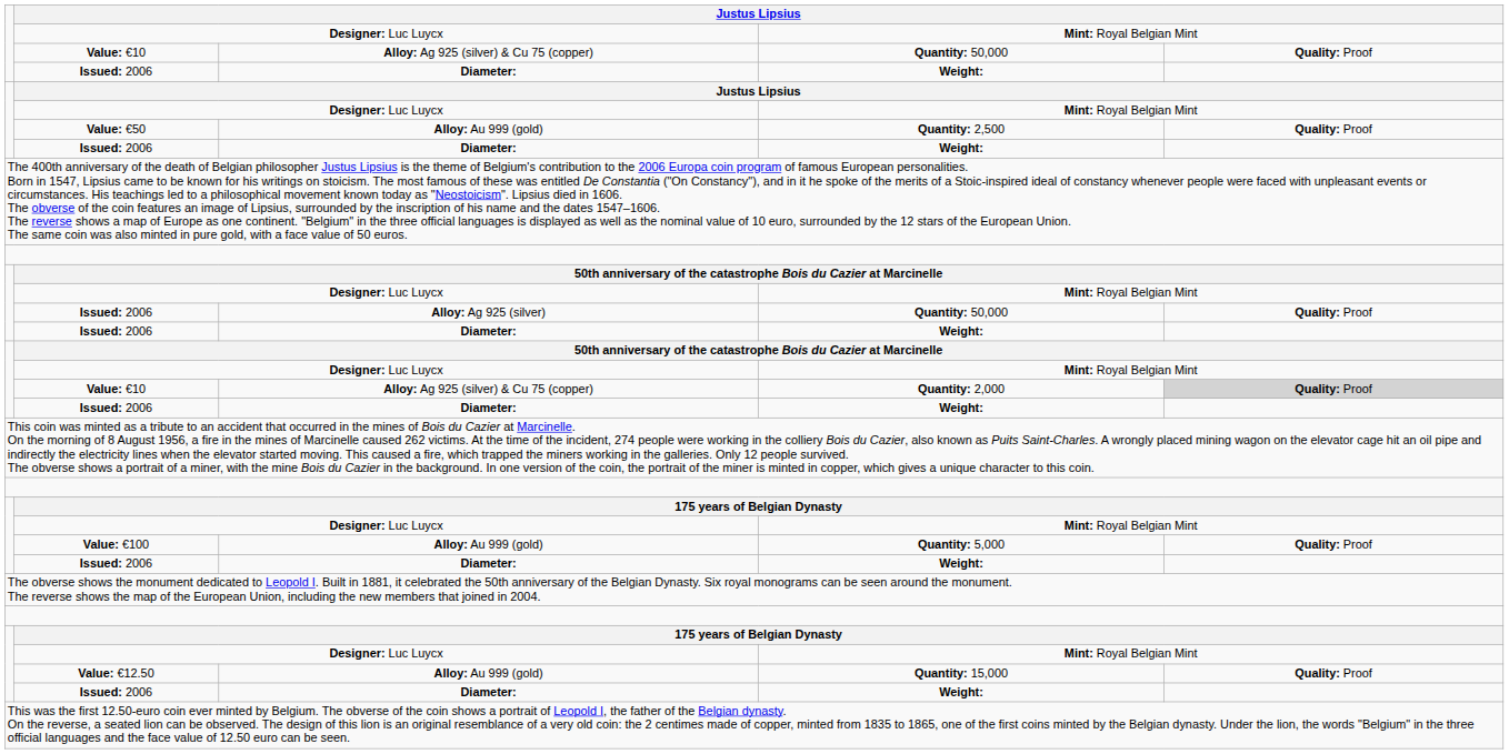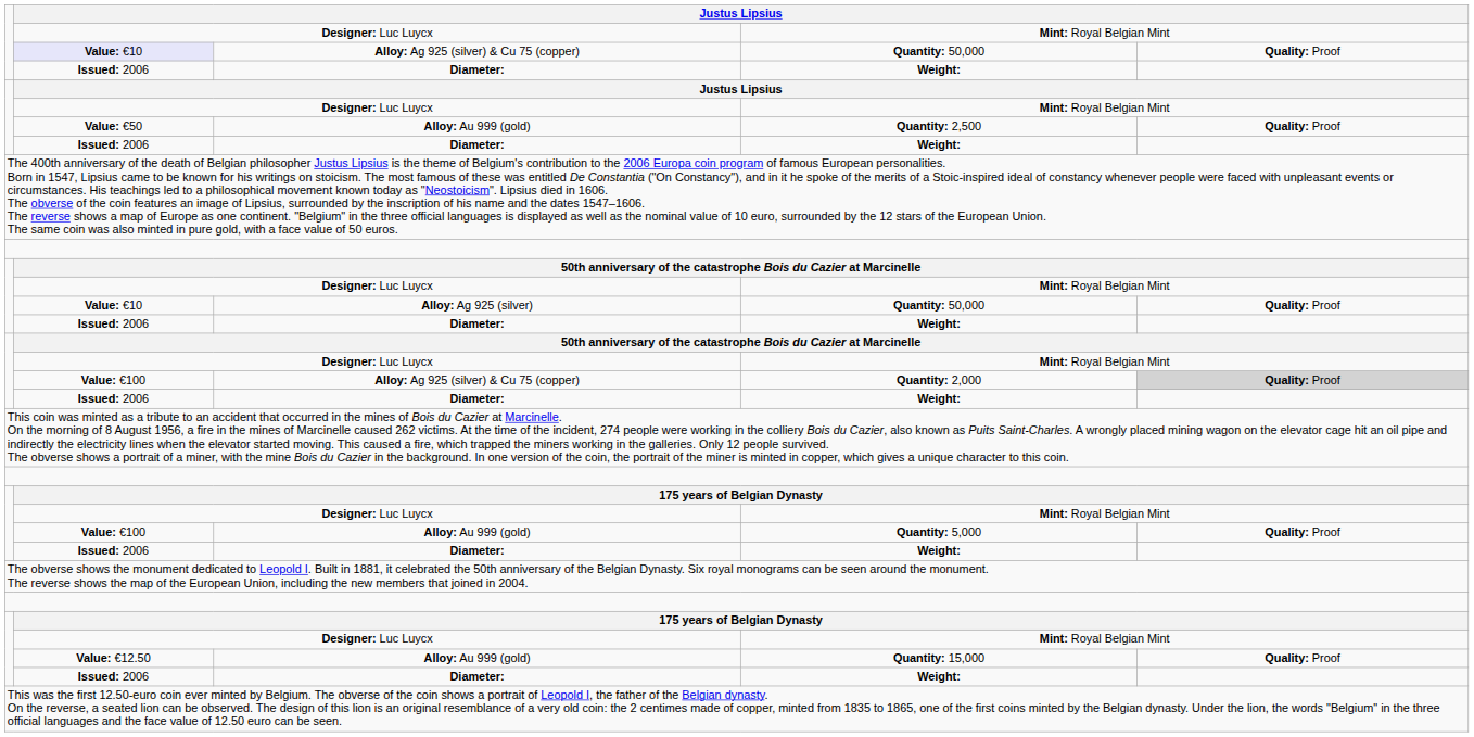 <table class="wikitable" style="width:100%;">
 <tr>
 <td rowspan="4"  style="width:330px; white-space:nowrap;"> </td>
 <th scope=col colspan="4"  style="text-align:center"><a href='#'>Justus Lipsius</a></th>
 </tr>
 <tr style="text-align:center;">
 <td colspan="2"  style="width:50%; "><strong>Designer:</strong> Luc Luycx</td>
 <td colspan="2"  style="width:50%; "><strong>Mint:</strong> Royal Belgian Mint</td>
 </tr>
 <tr>
-<td align=center><strong>Value:</strong> €10</td>
+<td align=center style="background: lavender;"><strong>Value:</strong> €10</td>
 <td align=center><strong>Alloy:</strong> Ag 925 (silver) & Cu 75 (copper)</td>
 <td align=center><strong>Quantity:</strong> 50,000</td>
 <td align=center><strong>Quality:</strong> Proof</td>
 </tr>
 <tr>
 <td align=center><strong>Issued:</strong> 2006</td>
 <td align=center><strong>Diameter:</strong> </td>
 <td align=center><strong>Weight:</strong> </td>
 <td align=center></td>
 </tr>
 <tr>
 <td rowspan="4"> </td>
 <th scope=col colspan="4"  style="text-align:center">Justus Lipsius</th>
 </tr>
 <tr style="text-align:center;">
 <td colspan="2"  style="width:50%; "><strong>Designer:</strong> Luc Luycx</td>
 <td colspan="2"  style="width:50%; "><strong>Mint:</strong> Royal Belgian Mint</td>
 </tr>
 <tr>
 <td align=center><strong>Value:</strong> €50</td>
 <td align=center><strong>Alloy:</strong> Au 999 (gold)</td>
 <td align=center><strong>Quantity:</strong> 2,500</td>
 <td align=center><strong>Quality:</strong> Proof</td>
 </tr>
 <tr>
 <td align=center><strong>Issued:</strong> 2006</td>
 <td align=center><strong>Diameter:</strong> </td>
 <td align=center><strong>Weight:</strong> </td>
 <td align=center></td>
 </tr>
 <tr>
 <td colspan="5" style="text-align:left;">The 400th anniversary of the death of Belgian philosopher <a href='#'>Justus Lipsius</a> is the theme of Belgium's contribution to the <a href='#'>2006 Europa coin program</a> of famous European personalities.<br>Born in 1547, Lipsius came to be known for his writings on stoicism. The most famous of these was entitled <em>De Constantia</em> ("On Constancy"), and in it he spoke of the merits of a Stoic-inspired ideal of constancy whenever people were faced with unpleasant events or circumstances. His teachings led to a philosophical movement known today as "<a href='#'>Neostoicism</a>". Lipsius died in 1606.<br>The <a href='#'>obverse</a> of the coin features an image of Lipsius, surrounded by the inscription of his name and the dates 1547–1606.<br>The <a href='#'>reverse</a> shows a map of Europe as one continent. "Belgium" in the three official languages is displayed as well as the nominal value of 10 euro, surrounded by the 12 stars of the European Union.<br>The same coin was also minted in pure gold, with a face value of 50 euros.</td>
 </tr>
 <tr>
 <td colspan="5" style="text-align:left;"> </td>
 </tr>
 <tr>
 <td rowspan="4"></td>
 <th scope=col colspan="4"  style="text-align:center">50th anniversary of the catastrophe <em>Bois du Cazier</em> at Marcinelle</th>
 </tr>
 <tr style="text-align:center;">
 <td colspan="2"  style="width:50%; "><strong>Designer:</strong> Luc Luycx</td>
 <td colspan="2"  style="width:50%; "><strong>Mint:</strong> Royal Belgian Mint</td>
 </tr>
 <tr>
-<td align=center><strong>Issued:</strong> 2006</td>
+<td align=center><strong>Value:</strong> €10</td>
 <td align=center><strong>Alloy:</strong> Ag 925 (silver)</td>
 <td align=center><strong>Quantity:</strong> 50,000</td>
 <td align=center><strong>Quality:</strong> Proof</td>
 </tr>
 <tr>
 <td align=center><strong>Issued:</strong> 2006</td>
 <td align=center><strong>Diameter:</strong> </td>
 <td align=center><strong>Weight:</strong> </td>
 <td align=center></td>
 </tr>
 <tr>
 <td rowspan="4"></td>
 <th scope=col colspan="4"  style="text-align:center">50th anniversary of the catastrophe <em>Bois du Cazier</em> at Marcinelle</th>
 </tr>
 <tr style="text-align:center;">
 <td colspan="2"  style="width:50%; "><strong>Designer:</strong> Luc Luycx</td>
 <td colspan="2"  style="width:50%; "><strong>Mint:</strong> Royal Belgian Mint</td>
 </tr>
 <tr>
-<td align=center><strong>Value:</strong> €10</td>
+<td align=center><strong>Value:</strong> €100</td>
 <td align=center><strong>Alloy:</strong> Ag 925 (silver) & Cu 75 (copper)</td>
 <td align=center><strong>Quantity:</strong> 2,000</td>
 <td align=center style="background: lightgrey;"><strong>Quality:</strong> Proof</td>
 </tr>
 <tr>
 <td align=center><strong>Issued:</strong> 2006</td>
 <td align=center><strong>Diameter:</strong> </td>
 <td align=center><strong>Weight:</strong> </td>
 <td align=center></td>
 </tr>
 <tr>
 <td colspan="5" style="text-align:left;">This coin was minted as a tribute to an accident that occurred in the mines of <em>Bois du Cazier</em> at <a href='#'>Marcinelle</a>.<br>On the morning of 8 August 1956, a fire in the mines of Marcinelle caused 262 victims. At the time of the incident, 274 people were working in the colliery <em>Bois du Cazier</em>, also known as <em>Puits Saint-Charles</em>. A wrongly placed mining wagon on the elevator cage hit an oil pipe and indirectly the electricity lines when the elevator started moving. This caused a fire, which trapped the miners working in the galleries. Only 12 people survived.<br>The obverse shows a portrait of a miner, with the mine <em>Bois du Cazier</em> in the background.  In one version of the coin, the portrait of the miner is minted in copper, which gives a unique character to this coin.</td>
 </tr>
 <tr>
 <td colspan="5" style="text-align:left;"> </td>
 </tr>
 <tr>
 <td rowspan="4"> </td>
 <th scope=col colspan="4"  style="text-align:center">175 years of Belgian Dynasty</th>
 </tr>
 <tr style="text-align:center;">
 <td colspan="2"  style="width:50%; "><strong>Designer:</strong> Luc Luycx</td>
 <td colspan="2"  style="width:50%; "><strong>Mint:</strong> Royal Belgian Mint</td>
 </tr>
 <tr>
 <td align=center><strong>Value:</strong> €100</td>
 <td align=center><strong>Alloy:</strong> Au 999 (gold)</td>
 <td align=center><strong>Quantity:</strong> 5,000</td>
 <td align=center><strong>Quality:</strong> Proof</td>
 </tr>
 <tr>
 <td align=center><strong>Issued:</strong> 2006</td>
 <td align=center><strong>Diameter:</strong> </td>
 <td align=center><strong>Weight:</strong> </td>
 <td align=center></td>
 </tr>
 <tr>
 <td colspan="5" style="text-align:left;">The obverse shows the monument dedicated to <a href='#'>Leopold I</a>. Built in 1881, it celebrated the 50th anniversary of the Belgian Dynasty. Six royal monograms can be seen around the monument.<br>The reverse shows the map of the European Union, including the new members that joined in 2004.</td>
 </tr>
 <tr>
 <td colspan="5" style="text-align:left;"> </td>
 </tr>
 <tr>
 <td rowspan="4"> </td>
 <th scope=col colspan="4"  style="text-align:center">175 years of Belgian Dynasty</th>
 </tr>
 <tr style="text-align:center;">
 <td colspan="2"  style="width:50%; "><strong>Designer:</strong> Luc Luycx</td>
 <td colspan="2"  style="width:50%; "><strong>Mint:</strong> Royal Belgian Mint</td>
 </tr>
 <tr>
 <td align=center><strong>Value:</strong> €12.50</td>
 <td align=center><strong>Alloy:</strong> Au 999 (gold)</td>
 <td align=center><strong>Quantity:</strong> 15,000</td>
 <td align=center><strong>Quality:</strong> Proof</td>
 </tr>
 <tr>
 <td align=center><strong>Issued:</strong> 2006</td>
 <td align=center><strong>Diameter:</strong> </td>
 <td align=center><strong>Weight:</strong> </td>
 <td align=center></td>
 </tr>
 <tr>
 <td colspan="5" style="text-align:left;">This was the first 12.50-euro coin ever minted by Belgium. The obverse of the coin shows a portrait of <a href='#'>Leopold I</a>, the father of the <a href='#'>Belgian dynasty</a>.<br>On the reverse, a seated lion can be observed. The design of this lion is an original resemblance of a very old coin: the 2 centimes made of copper, minted from 1835 to 1865, one of the first coins minted by the Belgian dynasty. Under the lion, the words "Belgium" in the three official languages and the face value of 12.50 euro can be seen.</td>
 </tr>
 </table>
